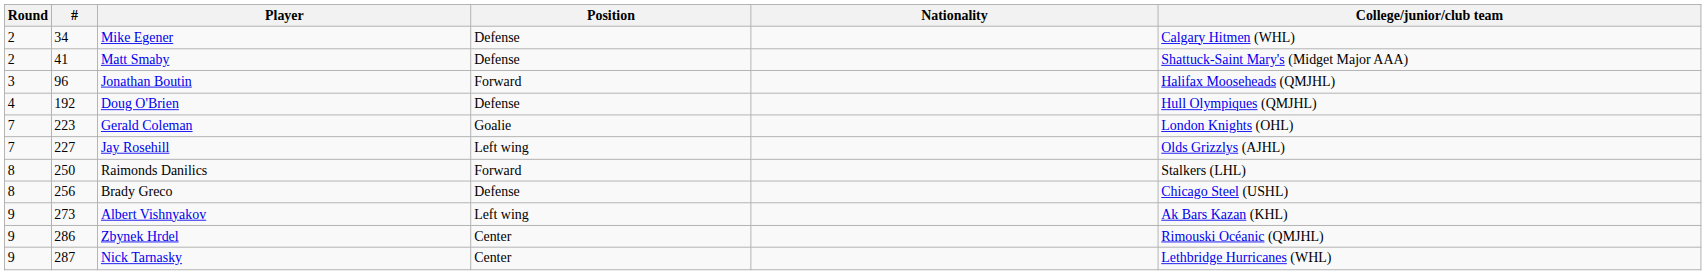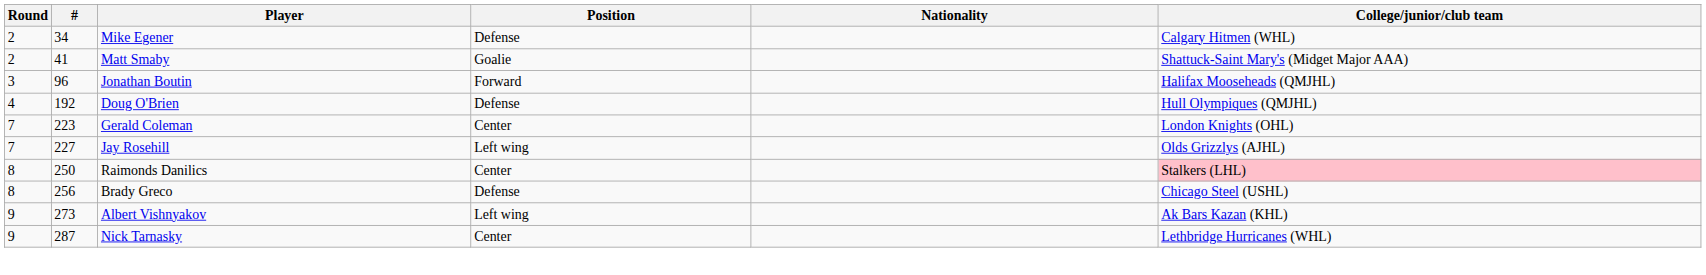 <table class="wikitable">
 <tr>
 <th bgcolor="#DDDDFF" width="2.75%">Round</th>
 <th bgcolor="#DDDDFF" width="2.75%">#</th>
 <th bgcolor="#DDDDFF" width="22.0%">Player</th>
 <th bgcolor="#DDDDFF" width="16.5%">Position</th>
 <th bgcolor="#DDDDFF" width="24.0%">Nationality</th>
 <th bgcolor="#DDDDFF" width="100.0%">College/junior/club team</th>
 </tr>
 <tr>
 <td>2</td>
 <td>34</td>
 <td><a href='#'>Mike Egener</a></td>
 <td>Defense</td>
 <td></td>
 <td><a href='#'>Calgary Hitmen</a> (WHL)</td>
 </tr>
 <tr>
 <td>2</td>
 <td>41</td>
 <td><a href='#'>Matt Smaby</a></td>
-<td>Defense</td>
+<td>Goalie</td>
 <td></td>
 <td><a href='#'>Shattuck-Saint Mary's</a> (Midget Major AAA)</td>
 </tr>
 <tr>
 <td>3</td>
 <td>96</td>
 <td><a href='#'>Jonathan Boutin</a></td>
 <td>Forward</td>
 <td></td>
 <td><a href='#'>Halifax Mooseheads</a> (QMJHL)</td>
 </tr>
 <tr>
 <td>4</td>
 <td>192</td>
 <td><a href='#'>Doug O'Brien</a></td>
 <td>Defense</td>
 <td></td>
 <td><a href='#'>Hull Olympiques</a> (QMJHL)</td>
 </tr>
 <tr>
 <td>7</td>
 <td>223</td>
 <td><a href='#'>Gerald Coleman</a></td>
-<td>Goalie</td>
+<td>Center</td>
 <td></td>
 <td><a href='#'>London Knights</a> (OHL)</td>
 </tr>
 <tr>
 <td>7</td>
 <td>227</td>
 <td><a href='#'>Jay Rosehill</a></td>
 <td>Left wing</td>
 <td></td>
 <td><a href='#'>Olds Grizzlys</a> (AJHL)</td>
 </tr>
 <tr>
 <td>8</td>
 <td>250</td>
 <td>Raimonds Danilics</td>
-<td>Forward</td>
+<td>Center</td>
 <td></td>
-<td>Stalkers (LHL)</td>
+<td style="background: pink;">Stalkers (LHL)</td>
 </tr>
 <tr>
 <td>8</td>
 <td>256</td>
 <td>Brady Greco</td>
 <td>Defense</td>
 <td></td>
 <td><a href='#'>Chicago Steel</a> (USHL)</td>
 </tr>
 <tr>
 <td>9</td>
 <td>273</td>
 <td><a href='#'>Albert Vishnyakov</a></td>
 <td>Left wing</td>
 <td></td>
 <td><a href='#'>Ak Bars Kazan</a> (KHL)</td>
 </tr>
 <tr>
 <td>9</td>
-<td>286</td>
-<td><a href='#'>Zbynek Hrdel</a></td>
-<td>Center</td>
-<td></td>
-<td><a href='#'>Rimouski Océanic</a> (QMJHL)</td>
-</tr>
-<tr>
-<td>9</td>
 <td>287</td>
 <td><a href='#'>Nick Tarnasky</a></td>
 <td>Center</td>
 <td></td>
 <td><a href='#'>Lethbridge Hurricanes</a> (WHL)</td>
 </tr>
 </table>
